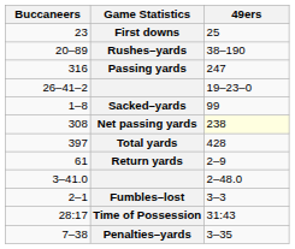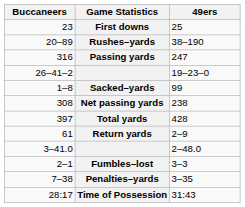 <table class="wikitable" style="margin: 1em auto 1em auto">
 <tr>
 <th style="width:30%;">Buccaneers</th>
 <th style="width:40%;">Game Statistics</th>
 <th style="width:30%;">49ers</th>
 </tr>
 <tr>
 <td style="text-align:right;">23</td>
 <th>First downs</th>
 <td>25</td>
 </tr>
 <tr>
 <td style="text-align:right;">20–89</td>
 <th>Rushes–yards</th>
 <td>38–190</td>
 </tr>
 <tr>
 <td style="text-align:right;">316</td>
 <th>Passing yards</th>
 <td>247</td>
 </tr>
 <tr>
 <td style="text-align:right;">26–41–2</td>
 <th></th>
 <td>19–23–0</td>
 </tr>
 <tr>
 <td style="text-align:right;">1–8</td>
 <th>Sacked–yards</th>
 <td>99</td>
 </tr>
 <tr>
 <td style="text-align:right;">308</td>
 <th>Net passing yards</th>
-<td style="background: lightyellow;">238</td>
+<td>238</td>
 </tr>
 <tr>
 <td style="text-align:right;">397</td>
 <th>Total yards</th>
 <td>428</td>
 </tr>
 <tr>
 <td style="text-align:right;">61</td>
 <th>Return yards</th>
 <td>2–9</td>
 </tr>
 <tr>
 <td style="text-align:right;">3–41.0</td>
 <th></th>
 <td>2–48.0</td>
 </tr>
 <tr>
 <td style="text-align:right;">2–1</td>
 <th>Fumbles–lost</th>
 <td>3–3</td>
 </tr>
 <tr>
+<td style="text-align:right;">7–38</td>
+<th>Penalties–yards</th>
+<td>3–35</td>
+</tr>
+<tr>
 <td style="text-align:right;">28:17</td>
 <th>Time of Possession</th>
 <td>31:43</td>
 </tr>
-<tr>
-<td style="text-align:right;">7–38</td>
-<th>Penalties–yards</th>
-<td>3–35</td>
-</tr>
 </table>
